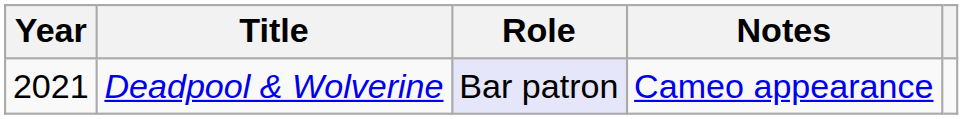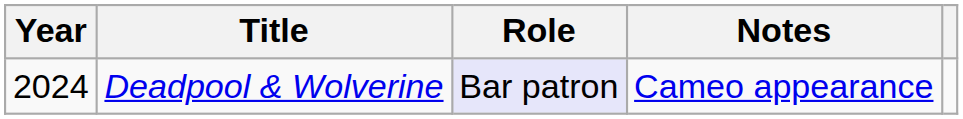 <table class="wikitable">
 <tr>
 <th>Year</th>
 <th>Title</th>
 <th>Role</th>
 <th>Notes</th>
 <th></th>
 </tr>
 <tr>
-<td>2021</td>
+<td>2024</td>
 <td><em><a href='#'>Deadpool & Wolverine</a></em></td>
 <td style="background: lavender;">Bar patron</td>
 <td><a href='#'>Cameo appearance</a></td>
 <td style="text-align:center;"></td>
 </tr>
 </table>
